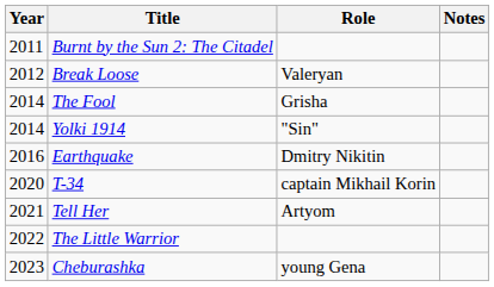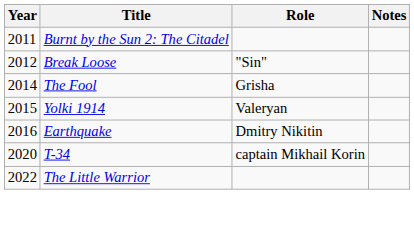 <table class="wikitable sortable">
 <tr>
 <th>Year</th>
 <th>Title</th>
 <th>Role</th>
 <th class="unsortable">Notes</th>
 </tr>
 <tr>
 <td>2011</td>
 <td><em><a href='#'>Burnt by the Sun 2: The Citadel</a></em></td>
 <td></td>
 <td></td>
 </tr>
 <tr>
 <td>2012</td>
 <td><em><a href='#'>Break Loose</a></em></td>
-<td>Valeryan</td>
+<td>"Sin"</td>
 <td></td>
 </tr>
 <tr>
 <td>2014</td>
 <td><em><a href='#'>The Fool</a></em></td>
 <td>Grisha</td>
 <td></td>
 </tr>
 <tr>
-<td>2014</td>
+<td>2015</td>
 <td><em><a href='#'>Yolki 1914</a></em></td>
-<td>"Sin"</td>
+<td>Valeryan</td>
 <td></td>
 </tr>
 <tr>
 <td>2016</td>
 <td><em><a href='#'>Earthquake</a></em></td>
 <td>Dmitry Nikitin</td>
 <td></td>
 </tr>
 <tr>
 <td>2020</td>
 <td><em><a href='#'>T-34</a></em></td>
 <td>captain Mikhail Korin</td>
 <td></td>
 </tr>
 <tr>
-<td>2021</td>
-<td><em><a href='#'>Tell Her</a></em></td>
-<td>Artyom</td>
-<td></td>
-</tr>
-<tr>
 <td>2022</td>
 <td><em><a href='#'>The Little Warrior</a></em></td>
 <td></td>
 <td></td>
 </tr>
-<tr>
-<td>2023</td>
-<td><em><a href='#'>Cheburashka</a></em></td>
-<td>young Gena</td>
-<td></td>
-</tr>
 </table>
